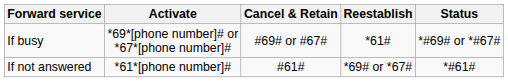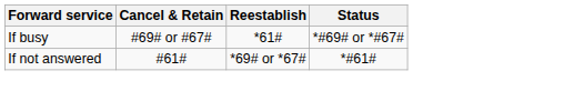 <table class="wikitable">
 <tr>
 <th>Forward service</th>
-<th>Activate</th>
 <th>Cancel & Retain</th>
 <th>Reestablish</th>
 <th>Status</th>
 </tr>
 <tr>
 <td>If busy</td>
-<td align="center">*69*[phone number]# or<br>*67*[phone number]#</td>
 <td align="center">#69# or #67#</td>
 <td align="center">*61#</td>
 <td align="center">*#69# or *#67#</td>
 </tr>
 <tr>
 <td>If not answered</td>
-<td align="center">*61*[phone number]#</td>
 <td align="center">#61#</td>
 <td align="center">*69# or *67#</td>
 <td align="center">*#61#</td>
 </tr>
 </table>
